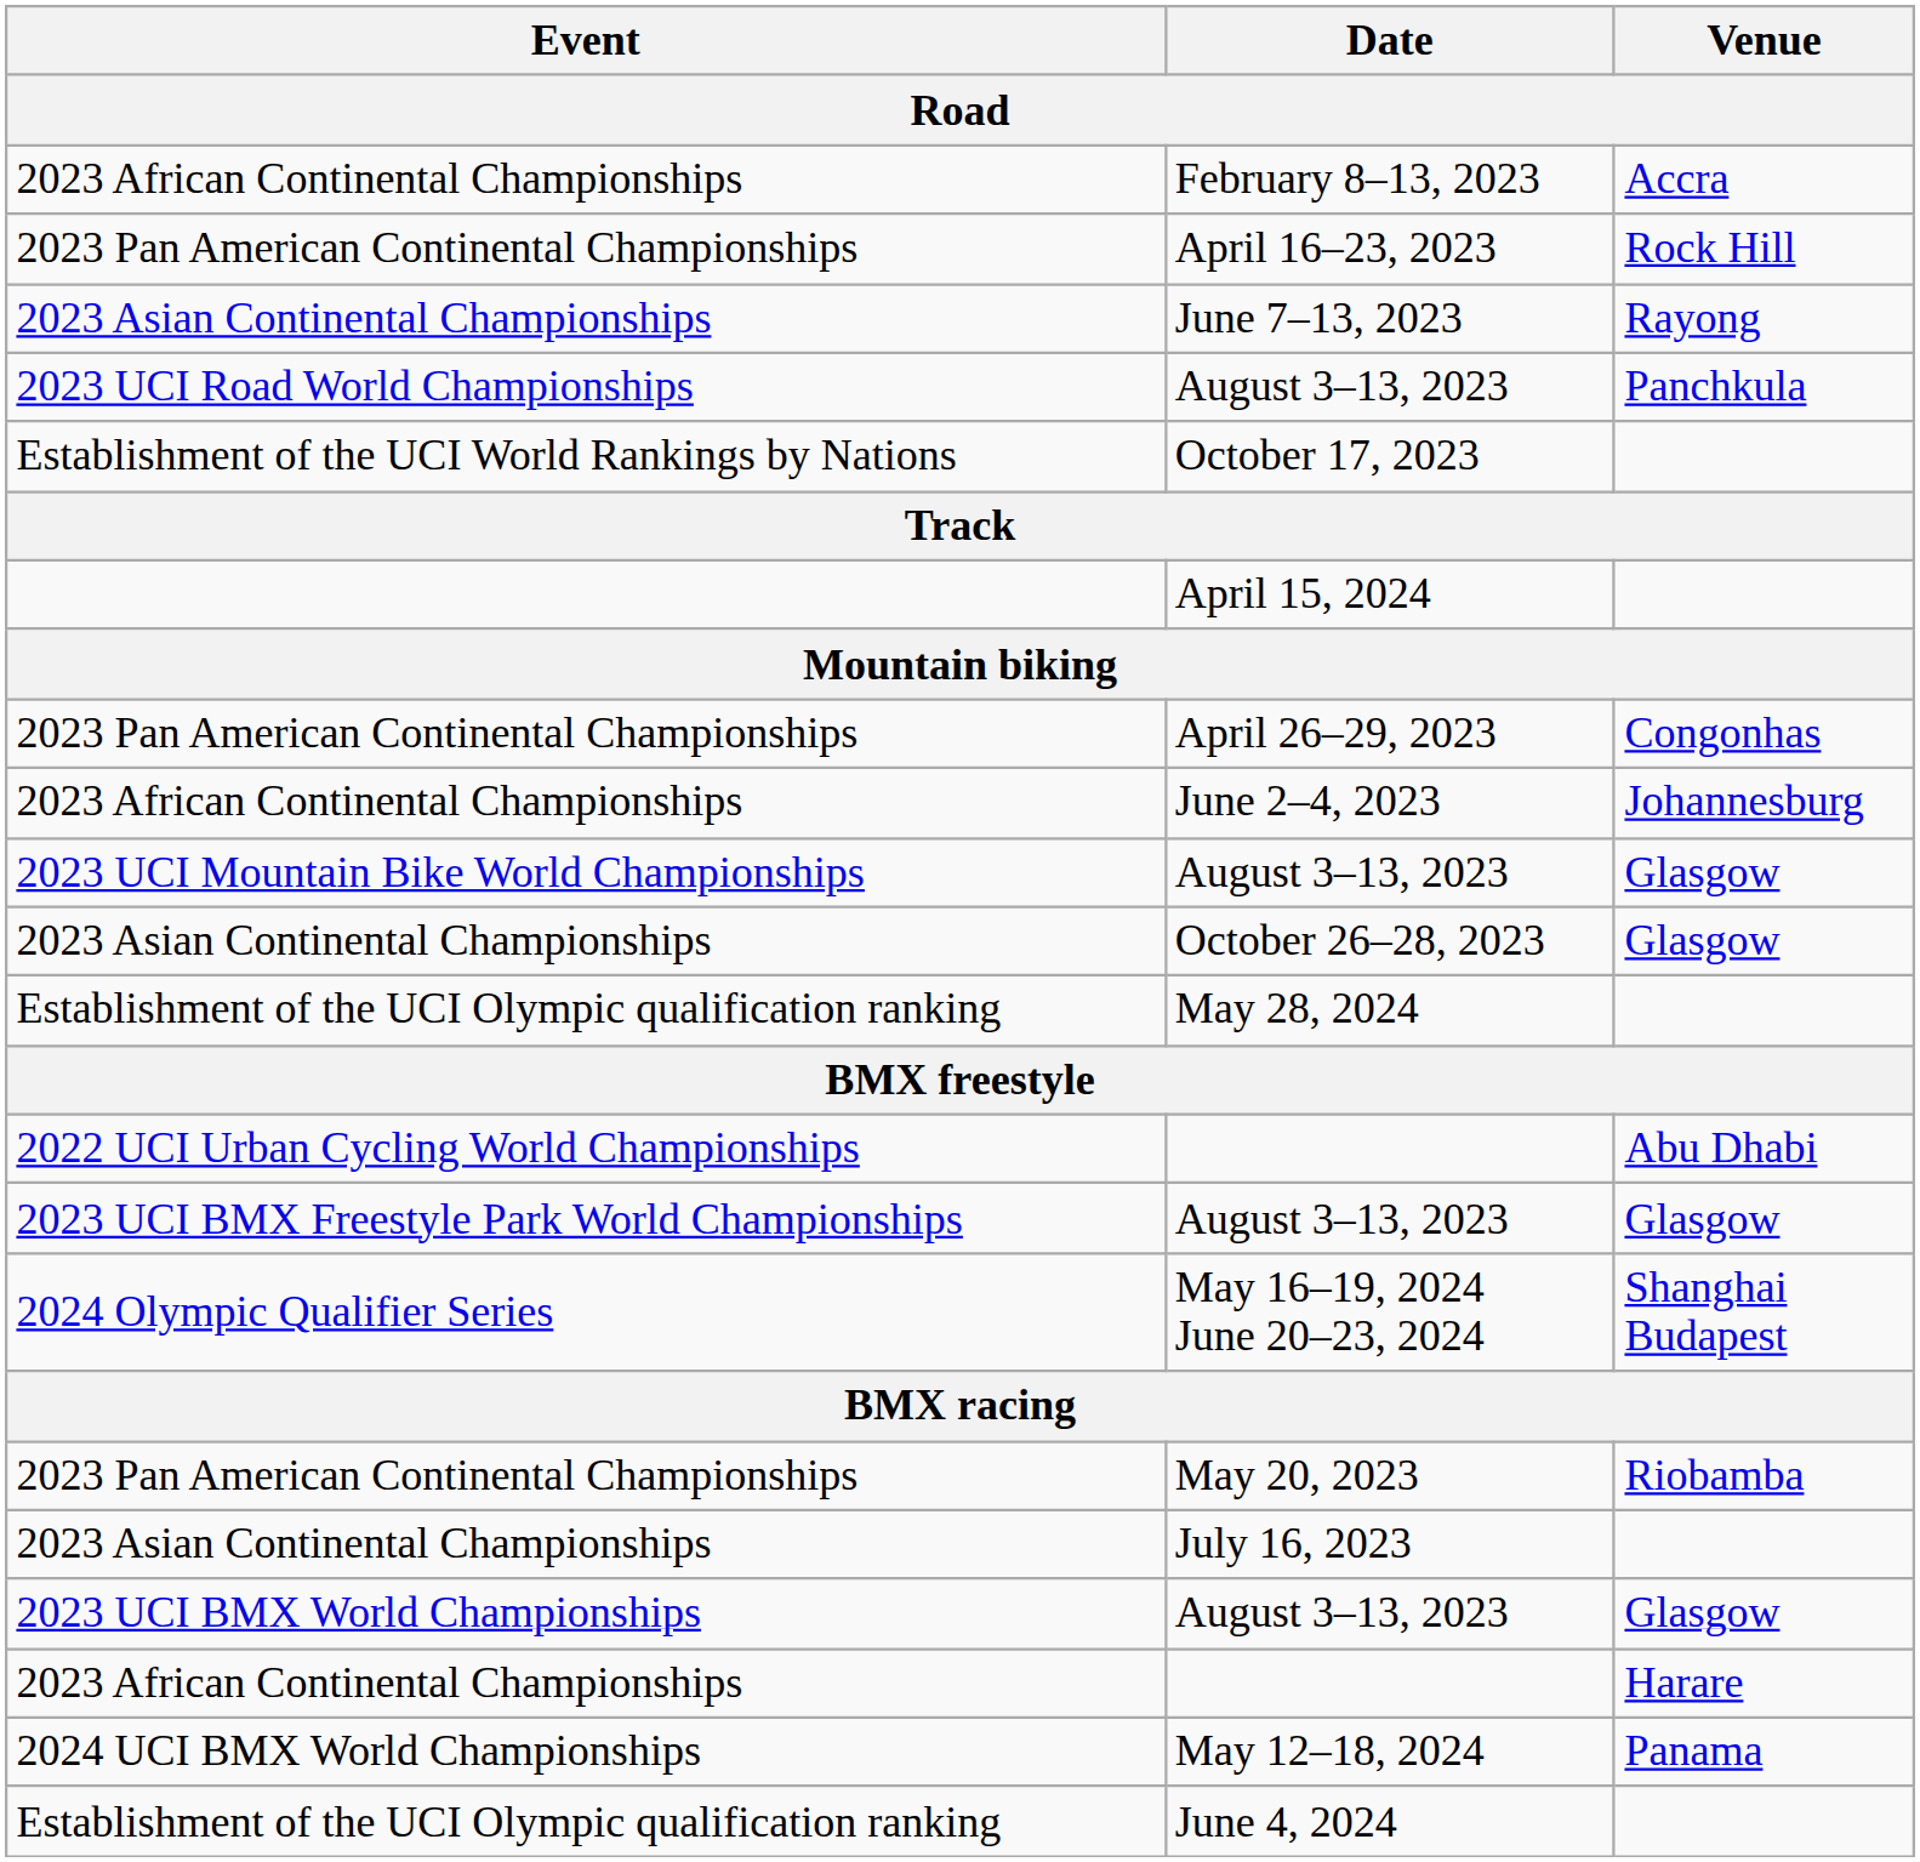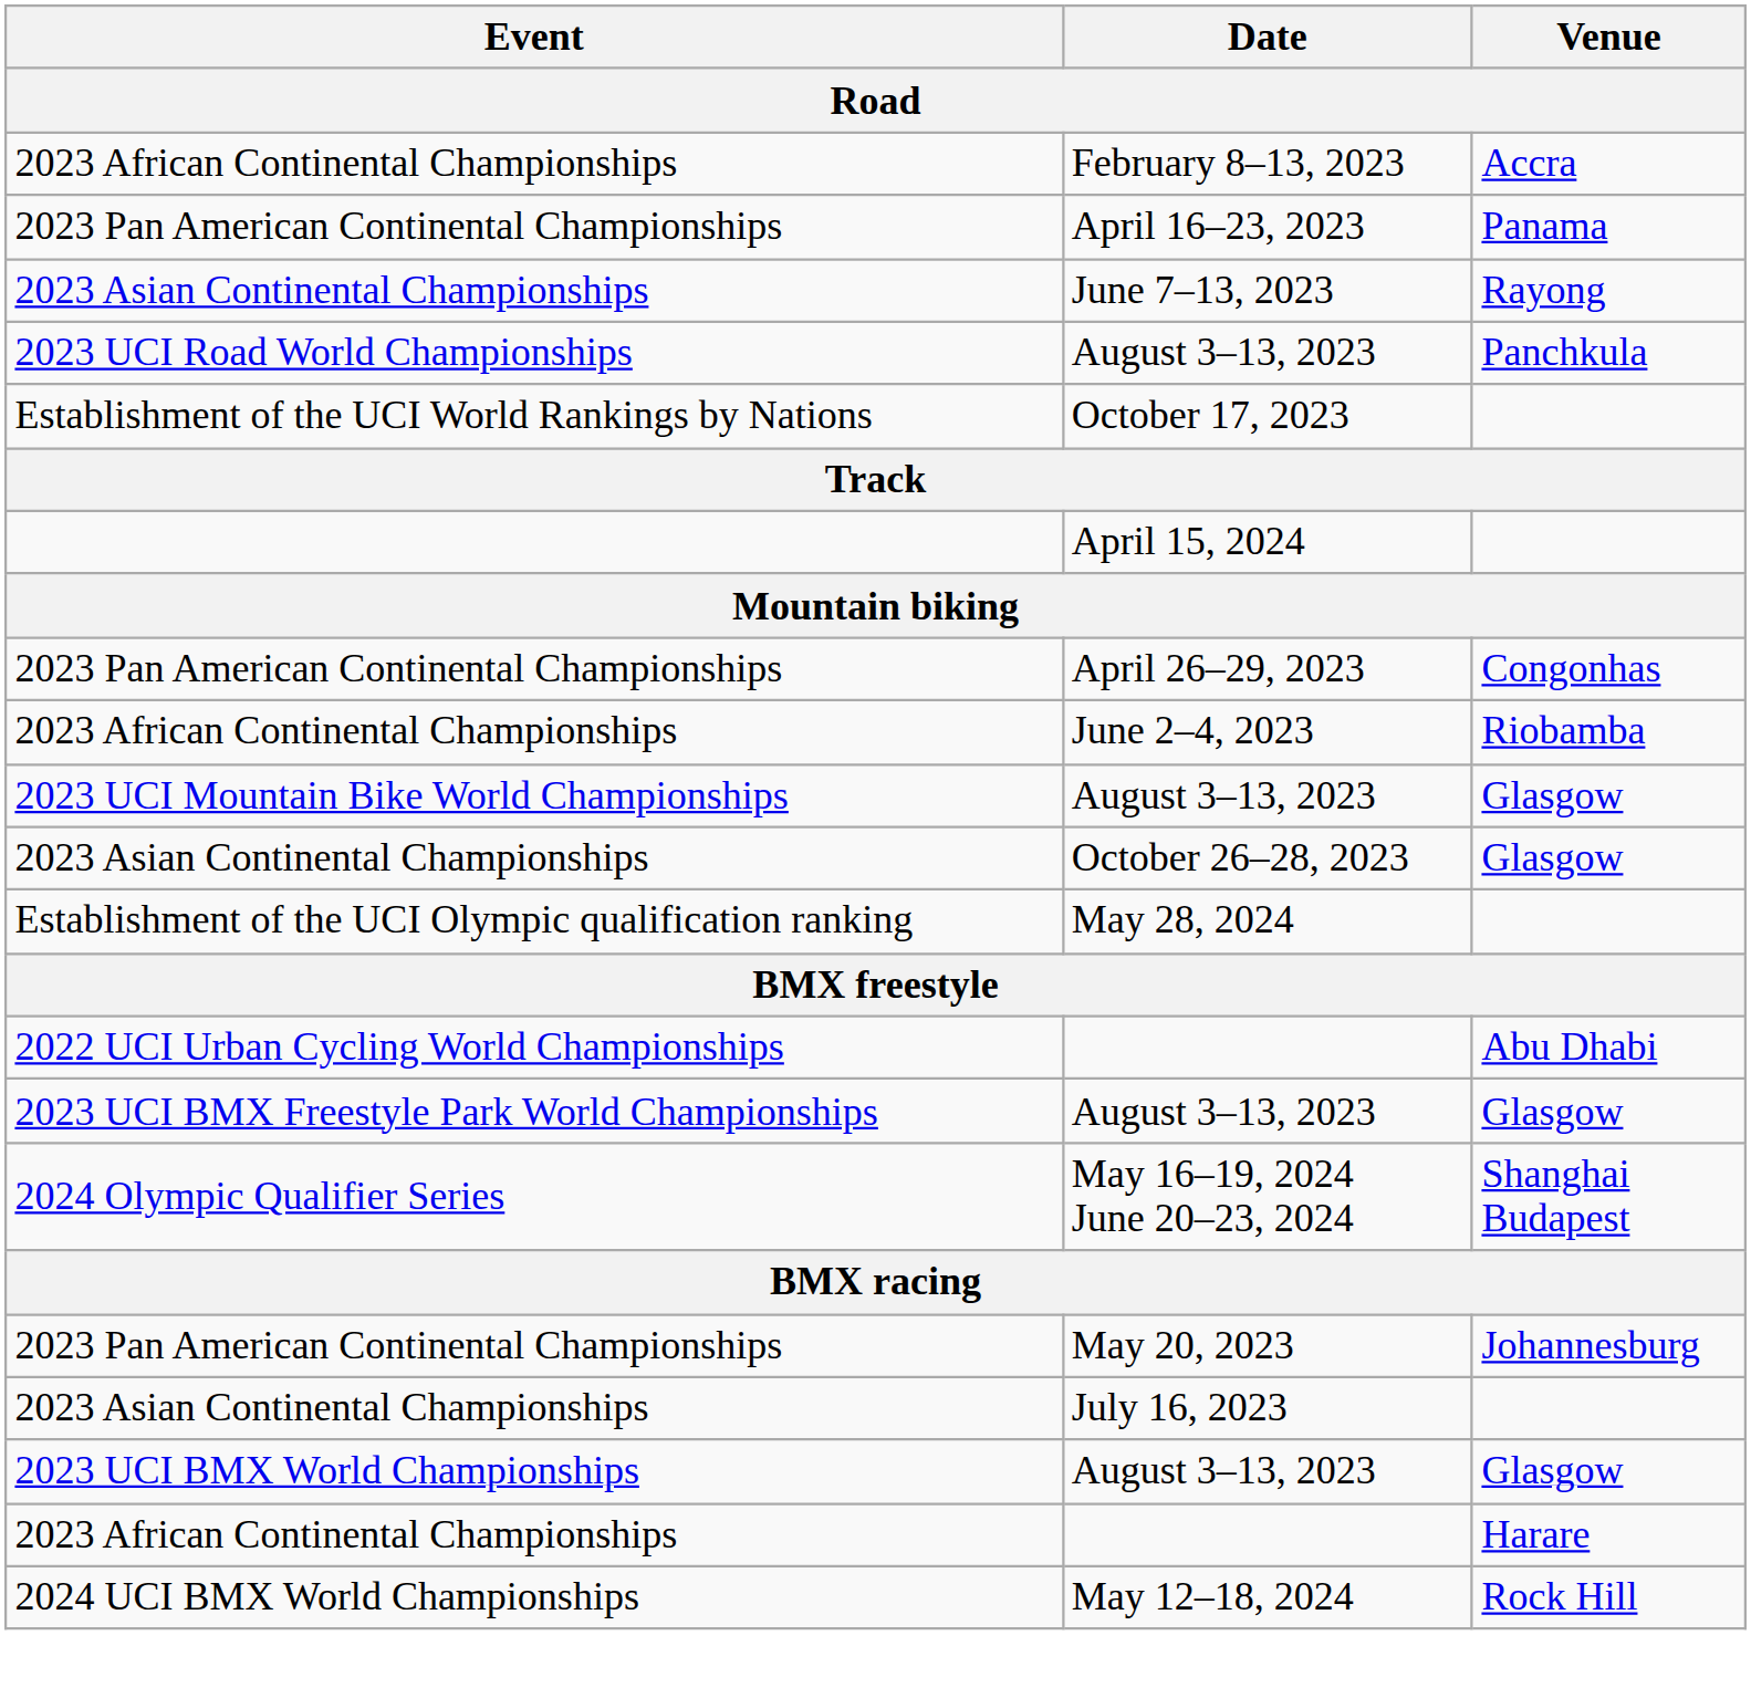 <table class="wikitable" width=700>
 <tr>
 <th>Event</th>
 <th>Date</th>
 <th>Venue</th>
 </tr>
 <tr>
 <th colspan=3>Road</th>
 </tr>
 <tr>
 <td>2023 African Continental Championships</td>
 <td>February 8–13, 2023</td>
 <td> <a href='#'>Accra</a></td>
 </tr>
 <tr>
 <td>2023 Pan American Continental Championships</td>
 <td>April 16–23, 2023</td>
-<td> <a href='#'>Rock Hill</a></td>
+<td> <a href='#'>Panama</a></td>
 </tr>
 <tr>
 <td><a href='#'>2023 Asian Continental Championships</a></td>
 <td>June 7–13, 2023</td>
 <td> <a href='#'>Rayong</a></td>
 </tr>
 <tr>
 <td><a href='#'>2023 UCI Road World Championships</a></td>
 <td>August 3–13, 2023</td>
 <td> <a href='#'>Panchkula</a></td>
 </tr>
 <tr>
 <td>Establishment of the UCI World Rankings by Nations</td>
 <td>October 17, 2023</td>
 <td></td>
 </tr>
 <tr>
 <th colspan=3>Track</th>
 </tr>
 <tr>
 <td></td>
 <td>April 15, 2024</td>
 <td></td>
 </tr>
 <tr>
 <th colspan=3>Mountain biking</th>
 </tr>
 <tr>
 <td>2023 Pan American Continental Championships</td>
 <td>April 26–29, 2023</td>
 <td> <a href='#'>Congonhas</a></td>
 </tr>
 <tr>
 <td>2023 African Continental Championships</td>
 <td>June 2–4, 2023</td>
-<td> <a href='#'>Johannesburg</a></td>
+<td> <a href='#'>Riobamba</a></td>
 </tr>
 <tr>
 <td><a href='#'>2023 UCI Mountain Bike World Championships</a></td>
 <td>August 3–13, 2023</td>
 <td> <a href='#'>Glasgow</a></td>
 </tr>
 <tr>
 <td>2023 Asian Continental Championships</td>
 <td>October 26–28, 2023</td>
 <td> <a href='#'>Glasgow</a></td>
 </tr>
 <tr>
 <td>Establishment of the UCI Olympic qualification ranking</td>
 <td>May 28, 2024</td>
 <td></td>
 </tr>
 <tr>
 <th colspan=3>BMX freestyle</th>
 </tr>
 <tr>
 <td><a href='#'>2022 UCI Urban Cycling World Championships</a></td>
 <td></td>
 <td> <a href='#'>Abu Dhabi</a></td>
 </tr>
 <tr>
 <td><a href='#'>2023 UCI BMX Freestyle Park World Championships</a></td>
 <td>August 3–13, 2023</td>
 <td> <a href='#'>Glasgow</a></td>
 </tr>
 <tr>
 <td><a href='#'>2024 Olympic Qualifier Series</a></td>
 <td>May 16–19, 2024<br>June 20–23, 2024</td>
 <td> <a href='#'>Shanghai</a><br> <a href='#'>Budapest</a></td>
 </tr>
 <tr>
 <th colspan=3>BMX racing</th>
 </tr>
 <tr>
 <td>2023 Pan American Continental Championships</td>
 <td>May 20, 2023</td>
-<td> <a href='#'>Riobamba</a></td>
+<td> <a href='#'>Johannesburg</a></td>
 </tr>
 <tr>
 <td>2023 Asian Continental Championships</td>
 <td>July 16, 2023</td>
 <td></td>
 </tr>
 <tr>
 <td><a href='#'>2023 UCI BMX World Championships</a></td>
 <td>August 3–13, 2023</td>
 <td> <a href='#'>Glasgow</a></td>
 </tr>
 <tr>
 <td>2023 African Continental Championships</td>
 <td></td>
 <td> <a href='#'>Harare</a></td>
 </tr>
 <tr>
 <td>2024 UCI BMX World Championships</td>
 <td>May 12–18, 2024</td>
-<td> <a href='#'>Panama</a></td>
-</tr>
-<tr>
-<td>Establishment of the UCI Olympic qualification ranking</td>
-<td>June 4, 2024</td>
-<td></td>
+<td> <a href='#'>Rock Hill</a></td>
 </tr>
 </table>
